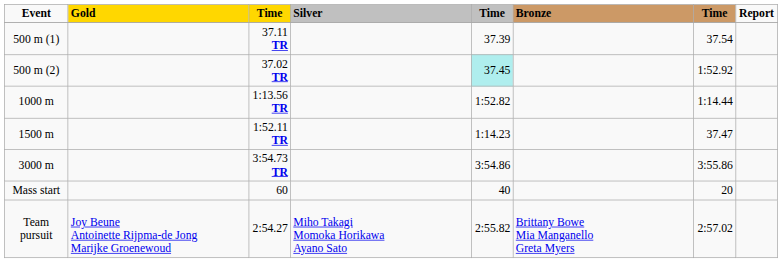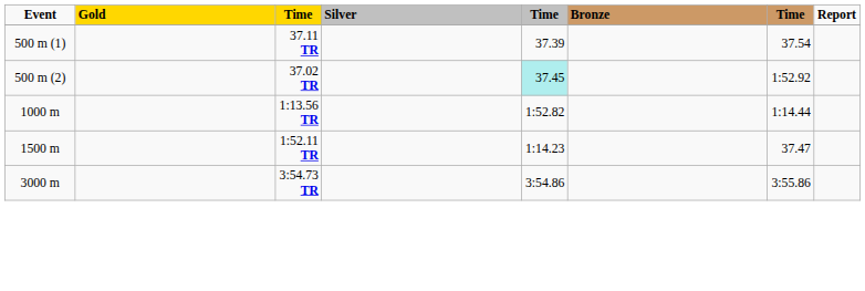 <table class="wikitable">
 <tr>
 <td width="80" align="center"><strong>Event</strong></td>
 <td width="240" bgcolor="gold"><strong>Gold</strong></td>
 <td width="50" bgcolor="gold" align="center"><strong>Time</strong></td>
 <td width="240" bgcolor="silver"><strong>Silver</strong></td>
 <td width="50" bgcolor="silver" align="center"><strong>Time</strong></td>
 <td width="240" bgcolor="#CC9966"><strong>Bronze</strong></td>
 <td width="50" bgcolor="#CC9966" align="center"><strong>Time</strong></td>
 <td width="50" align="center"><strong>Report</strong></td>
 </tr>
 <tr bgcolor="#cccccc">
 </tr>
 <tr>
 <td align="center">500 m (1)</td>
 <td></td>
 <td align="right">37.11<br><strong><a href='#'>TR</a></strong></td>
 <td></td>
 <td align="right">37.39</td>
 <td></td>
 <td align="right">37.54</td>
 <td align="center"></td>
 </tr>
 <tr>
 <td align="center">500 m (2)</td>
 <td></td>
 <td align="right">37.02<br><strong><a href='#'>TR</a></strong></td>
 <td></td>
 <td align="right" style="background: paleturquoise;">37.45</td>
 <td></td>
 <td align="right">1:52.92</td>
 <td align="center"></td>
 </tr>
 <tr>
 <td align="center">1000 m</td>
 <td></td>
 <td align="right">1:13.56<br><strong><a href='#'>TR</a></strong></td>
 <td></td>
 <td align="right">1:52.82</td>
 <td></td>
 <td align="right">1:14.44</td>
 <td align="center"></td>
 </tr>
 <tr>
 <td align="center">1500 m</td>
 <td></td>
 <td align="right">1:52.11<br><strong><a href='#'>TR</a></strong></td>
 <td></td>
 <td align="right">1:14.23</td>
 <td></td>
 <td align="right">37.47</td>
 <td align="center"></td>
 </tr>
 <tr>
 <td align="center">3000 m</td>
 <td></td>
 <td align="right">3:54.73<br><strong><a href='#'>TR</a></strong></td>
 <td></td>
 <td align="right">3:54.86</td>
 <td></td>
 <td align="right">3:55.86</td>
 <td align="center"></td>
 </tr>
-<tr>
-<td align="center">Mass start</td>
-<td></td>
-<td align="right">60</td>
-<td></td>
-<td align="right">40</td>
-<td></td>
-<td align="right">20</td>
-<td align="center"></td>
-</tr>
-<tr>
-<td align="center">Team pursuit</td>
-<td><br><a href='#'>Joy Beune</a><br><a href='#'>Antoinette Rijpma-de Jong</a><br><a href='#'>Marijke Groenewoud</a></td>
-<td align="right">2:54.27</td>
-<td><br><a href='#'>Miho Takagi</a><br><a href='#'>Momoka Horikawa</a><br><a href='#'>Ayano Sato</a></td>
-<td align="right">2:55.82</td>
-<td><br><a href='#'>Brittany Bowe</a><br><a href='#'>Mia Manganello</a><br><a href='#'>Greta Myers</a></td>
-<td align="right">2:57.02</td>
-<td align="center"></td>
-</tr>
 </table>
